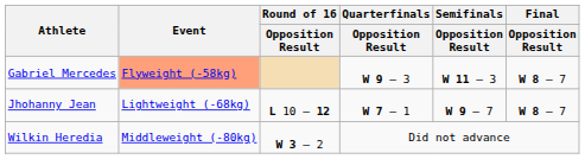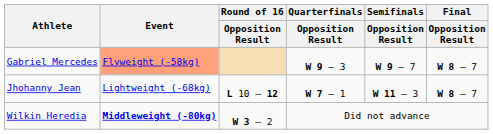 <table class="wikitable" style="font-size:90%">
 <tr>
 <th rowspan="2">Athlete</th>
 <th rowspan="2">Event</th>
 <th>Round of 16</th>
 <th>Quarterfinals</th>
 <th>Semifinals</th>
 <th>Final</th>
 </tr>
 <tr>
 <th>Opposition<br>Result</th>
 <th>Opposition<br>Result</th>
 <th>Opposition<br>Result</th>
 <th>Opposition<br>Result</th>
 </tr>
 <tr>
 <td><a href='#'>Gabriel Mercedes</a></td>
 <td style="background: lightsalmon;"><a href='#'>Flyweight (-58kg)</a></td>
 <td align=center bgcolor=wheat></td>
 <td align=center><br><strong>W</strong> <strong>9</strong> – 3</td>
-<td align=center><br><strong>W</strong> <strong>11</strong> – 3</td>
+<td align=center><br><strong>W</strong> <strong>9</strong> – 7</td>
 <td align=center><br><strong>W</strong> <strong>8</strong> – 7<br></td>
 </tr>
 <tr>
 <td><a href='#'>Jhohanny Jean</a></td>
 <td><a href='#'>Lightweight (-68kg)</a></td>
 <td align=center><br><strong>L</strong> 10 – <strong>12</strong></td>
 <td align=center><br><strong>W</strong> <strong>7</strong> – 1</td>
-<td align=center><br><strong>W</strong> <strong>9</strong> – 7</td>
+<td align=center><br><strong>W</strong> <strong>11</strong> – 3</td>
 <td align=center><br><strong>W</strong> <strong>8</strong> – 7<br></td>
 </tr>
 <tr>
 <td><a href='#'>Wilkin Heredia</a></td>
-<td><a href='#'>Middleweight (-80kg)</a></td>
+<td><strong><a href='#'>Middleweight (-80kg)</a></strong></td>
 <td align=center><br><strong>W</strong> <strong>3</strong> – 2</td>
 <td align=center colspan="7">Did not advance</td>
 </tr>
 </table>
